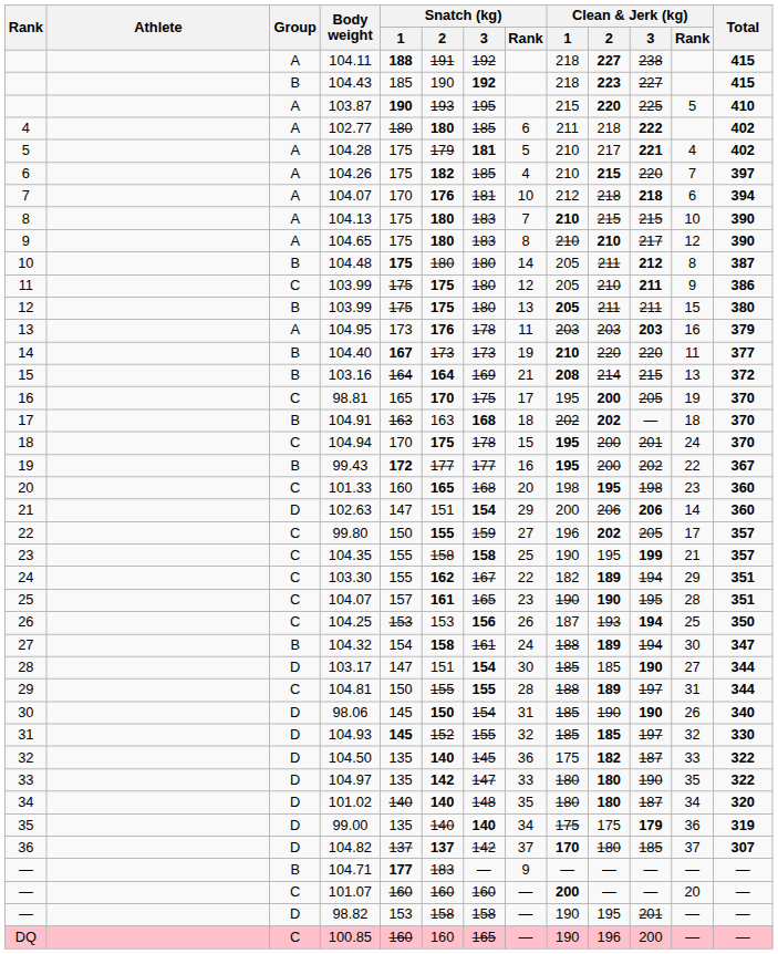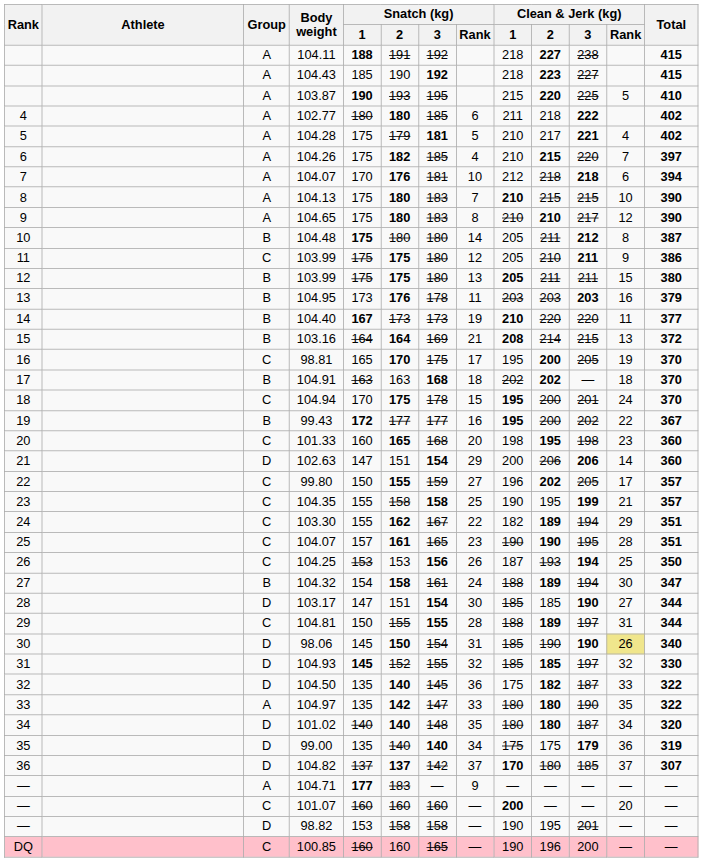 <table class = "wikitable" style="text-align:center;">
 <tr>
 <th rowspan=2 width=40>Rank</th>
 <th rowspan=2 width=250>Athlete</th>
 <th rowspan=2 width=50>Group</th>
 <th rowspan=2 width=60>Body weight</th>
 <th colspan=4>Snatch (kg)</th>
 <th colspan=4>Clean & Jerk (kg)</th>
 <th rowspan=2 width=60>Total</th>
 </tr>
 <tr>
 <th width=40>1</th>
 <th width=40>2</th>
 <th width=40>3</th>
 <th width=40>Rank</th>
 <th width=40>1</th>
 <th width=40>2</th>
 <th width=40>3</th>
 <th width=40>Rank</th>
 </tr>
 <tr>
 <td></td>
 <td align=left></td>
 <td>A</td>
 <td>104.11</td>
 <td><strong>188</strong></td>
 <td><s>191 </s></td>
 <td><s>192 </s></td>
 <td></td>
 <td>218</td>
 <td><strong>227</strong></td>
 <td><s>238 </s></td>
 <td></td>
 <td><strong>415</strong></td>
 </tr>
 <tr>
 <td></td>
 <td align=left></td>
-<td>B</td>
+<td>A</td>
 <td>104.43</td>
 <td>185</td>
 <td>190</td>
 <td><strong>192</strong></td>
 <td></td>
 <td>218</td>
 <td><strong>223</strong></td>
 <td><s>227 </s></td>
 <td></td>
 <td><strong>415</strong></td>
 </tr>
 <tr>
 <td></td>
 <td align=left></td>
 <td>A</td>
 <td>103.87</td>
 <td><strong>190</strong></td>
 <td><s>193 </s></td>
 <td><s>195 </s></td>
 <td></td>
 <td>215</td>
 <td><strong>220</strong></td>
 <td><s>225 </s></td>
 <td>5</td>
 <td><strong>410</strong></td>
 </tr>
 <tr>
 <td>4</td>
 <td align=left></td>
 <td>A</td>
 <td>102.77</td>
 <td><s>180 </s></td>
 <td><strong>180</strong></td>
 <td><s>185 </s></td>
 <td>6</td>
 <td>211</td>
 <td>218</td>
 <td><strong>222</strong></td>
 <td></td>
 <td><strong>402</strong></td>
 </tr>
 <tr>
 <td>5</td>
 <td align=left></td>
 <td>A</td>
 <td>104.28</td>
 <td>175</td>
 <td><s>179 </s></td>
 <td><strong>181</strong></td>
 <td>5</td>
 <td>210</td>
 <td>217</td>
 <td><strong>221</strong></td>
 <td>4</td>
 <td><strong>402</strong></td>
 </tr>
 <tr>
 <td>6</td>
 <td align=left></td>
 <td>A</td>
 <td>104.26</td>
 <td>175</td>
 <td><strong>182</strong></td>
 <td><s>185 </s></td>
 <td>4</td>
 <td>210</td>
 <td><strong>215</strong></td>
 <td><s>220 </s></td>
 <td>7</td>
 <td><strong>397</strong></td>
 </tr>
 <tr>
 <td>7</td>
 <td align=left></td>
 <td>A</td>
 <td>104.07</td>
 <td>170</td>
 <td><strong>176</strong></td>
 <td><s>181 </s></td>
 <td>10</td>
 <td>212</td>
 <td><s>218 </s></td>
 <td><strong>218</strong></td>
 <td>6</td>
 <td><strong>394</strong></td>
 </tr>
 <tr>
 <td>8</td>
 <td align=left></td>
 <td>A</td>
 <td>104.13</td>
 <td>175</td>
 <td><strong>180</strong></td>
 <td><s>183 </s></td>
 <td>7</td>
 <td><strong>210</strong></td>
 <td><s>215 </s></td>
 <td><s>215 </s></td>
 <td>10</td>
 <td><strong>390</strong></td>
 </tr>
 <tr>
 <td>9</td>
 <td align=left></td>
 <td>A</td>
 <td>104.65</td>
 <td>175</td>
 <td><strong>180</strong></td>
 <td><s>183 </s></td>
 <td>8</td>
 <td><s>210 </s></td>
 <td><strong>210</strong></td>
 <td><s>217 </s></td>
 <td>12</td>
 <td><strong>390</strong></td>
 </tr>
 <tr>
 <td>10</td>
 <td align=left></td>
 <td>B</td>
 <td>104.48</td>
 <td><strong>175</strong></td>
 <td><s>180 </s></td>
 <td><s>180 </s></td>
 <td>14</td>
 <td>205</td>
 <td><s>211 </s></td>
 <td><strong>212</strong></td>
 <td>8</td>
 <td><strong>387</strong></td>
 </tr>
 <tr>
 <td>11</td>
 <td align=left></td>
 <td>C</td>
 <td>103.99</td>
 <td><s>175 </s></td>
 <td><strong>175</strong></td>
 <td><s>180 </s></td>
 <td>12</td>
 <td>205</td>
 <td><s>210 </s></td>
 <td><strong>211</strong></td>
 <td>9</td>
 <td><strong>386</strong></td>
 </tr>
 <tr>
 <td>12</td>
 <td align=left></td>
 <td>B</td>
 <td>103.99</td>
 <td><s>175 </s></td>
 <td><strong>175</strong></td>
 <td><s>180 </s></td>
 <td>13</td>
 <td><strong>205</strong></td>
 <td><s>211 </s></td>
 <td><s>211 </s></td>
 <td>15</td>
 <td><strong>380</strong></td>
 </tr>
 <tr>
 <td>13</td>
 <td align=left></td>
-<td>A</td>
+<td>B</td>
 <td>104.95</td>
 <td>173</td>
 <td><strong>176</strong></td>
 <td><s>178 </s></td>
 <td>11</td>
 <td><s>203 </s></td>
 <td><s>203 </s></td>
 <td><strong>203</strong></td>
 <td>16</td>
 <td><strong>379</strong></td>
 </tr>
 <tr>
 <td>14</td>
 <td align=left></td>
 <td>B</td>
 <td>104.40</td>
 <td><strong>167</strong></td>
 <td><s>173 </s></td>
 <td><s>173 </s></td>
 <td>19</td>
 <td><strong>210</strong></td>
 <td><s>220 </s></td>
 <td><s>220 </s></td>
 <td>11</td>
 <td><strong>377</strong></td>
 </tr>
 <tr>
 <td>15</td>
 <td align=left></td>
 <td>B</td>
 <td>103.16</td>
 <td><s>164 </s></td>
 <td><strong>164</strong></td>
 <td><s>169 </s></td>
 <td>21</td>
 <td><strong>208</strong></td>
 <td><s>214 </s></td>
 <td><s>215 </s></td>
 <td>13</td>
 <td><strong>372</strong></td>
 </tr>
 <tr>
 <td>16</td>
 <td align=left></td>
 <td>C</td>
 <td>98.81</td>
 <td>165</td>
 <td><strong>170</strong></td>
 <td><s>175 </s></td>
 <td>17</td>
 <td>195</td>
 <td><strong>200</strong></td>
 <td><s>205 </s></td>
 <td>19</td>
 <td><strong>370</strong></td>
 </tr>
 <tr>
 <td>17</td>
 <td align=left></td>
 <td>B</td>
 <td>104.91</td>
 <td><s>163 </s></td>
 <td>163</td>
 <td><strong>168</strong></td>
 <td>18</td>
 <td><s>202 </s></td>
 <td><strong>202</strong></td>
 <td>—</td>
 <td>18</td>
 <td><strong>370</strong></td>
 </tr>
 <tr>
 <td>18</td>
 <td align=left></td>
 <td>C</td>
 <td>104.94</td>
 <td>170</td>
 <td><strong>175</strong></td>
 <td><s>178 </s></td>
 <td>15</td>
 <td><strong>195</strong></td>
 <td><s>200 </s></td>
 <td><s>201 </s></td>
 <td>24</td>
 <td><strong>370</strong></td>
 </tr>
 <tr>
 <td>19</td>
 <td align=left></td>
 <td>B</td>
 <td>99.43</td>
 <td><strong>172</strong></td>
 <td><s>177 </s></td>
 <td><s>177 </s></td>
 <td>16</td>
 <td><strong>195</strong></td>
 <td><s>200 </s></td>
 <td><s>202 </s></td>
 <td>22</td>
 <td><strong>367</strong></td>
 </tr>
 <tr>
 <td>20</td>
 <td align=left></td>
 <td>C</td>
 <td>101.33</td>
 <td>160</td>
 <td><strong>165</strong></td>
 <td><s>168 </s></td>
 <td>20</td>
 <td>198</td>
 <td><strong>195</strong></td>
 <td><s>198 </s></td>
 <td>23</td>
 <td><strong>360</strong></td>
 </tr>
 <tr>
 <td>21</td>
 <td align=left></td>
 <td>D</td>
 <td>102.63</td>
 <td>147</td>
 <td>151</td>
 <td><strong>154</strong></td>
 <td>29</td>
 <td>200</td>
 <td><s>206 </s></td>
 <td><strong>206</strong></td>
 <td>14</td>
 <td><strong>360</strong></td>
 </tr>
 <tr>
 <td>22</td>
 <td align=left></td>
 <td>C</td>
 <td>99.80</td>
 <td>150</td>
 <td><strong>155</strong></td>
 <td><s>159 </s></td>
 <td>27</td>
 <td>196</td>
 <td><strong>202</strong></td>
 <td><s>205 </s></td>
 <td>17</td>
 <td><strong>357</strong></td>
 </tr>
 <tr>
 <td>23</td>
 <td align=left></td>
 <td>C</td>
 <td>104.35</td>
 <td>155</td>
 <td><s>158 </s></td>
 <td><strong>158</strong></td>
 <td>25</td>
 <td>190</td>
 <td>195</td>
 <td><strong>199</strong></td>
 <td>21</td>
 <td><strong>357</strong></td>
 </tr>
 <tr>
 <td>24</td>
 <td align=left></td>
 <td>C</td>
 <td>103.30</td>
 <td>155</td>
 <td><strong>162</strong></td>
 <td><s>167 </s></td>
 <td>22</td>
 <td>182</td>
 <td><strong>189</strong></td>
 <td><s>194 </s></td>
 <td>29</td>
 <td><strong>351</strong></td>
 </tr>
 <tr>
 <td>25</td>
 <td align=left></td>
 <td>C</td>
 <td>104.07</td>
 <td>157</td>
 <td><strong>161</strong></td>
 <td><s>165 </s></td>
 <td>23</td>
 <td><s>190 </s></td>
 <td><strong>190</strong></td>
 <td><s>195 </s></td>
 <td>28</td>
 <td><strong>351</strong></td>
 </tr>
 <tr>
 <td>26</td>
 <td align=left></td>
 <td>C</td>
 <td>104.25</td>
 <td><s>153 </s></td>
 <td>153</td>
 <td><strong>156</strong></td>
 <td>26</td>
 <td>187</td>
 <td><s>193 </s></td>
 <td><strong>194</strong></td>
 <td>25</td>
 <td><strong>350</strong></td>
 </tr>
 <tr>
 <td>27</td>
 <td align=left></td>
 <td>B</td>
 <td>104.32</td>
 <td>154</td>
 <td><strong>158</strong></td>
 <td><s>161 </s></td>
 <td>24</td>
 <td><s>188 </s></td>
 <td><strong>189</strong></td>
 <td><s>194 </s></td>
 <td>30</td>
 <td><strong>347</strong></td>
 </tr>
 <tr>
 <td>28</td>
 <td align=left></td>
 <td>D</td>
 <td>103.17</td>
 <td>147</td>
 <td>151</td>
 <td><strong>154</strong></td>
 <td>30</td>
 <td><s>185 </s></td>
 <td>185</td>
 <td><strong>190</strong></td>
 <td>27</td>
 <td><strong>344</strong></td>
 </tr>
 <tr>
 <td>29</td>
 <td align=left></td>
 <td>C</td>
 <td>104.81</td>
 <td>150</td>
 <td><s>155 </s></td>
 <td><strong>155</strong></td>
 <td>28</td>
 <td><s>188 </s></td>
 <td><strong>189</strong></td>
 <td><s>197 </s></td>
 <td>31</td>
 <td><strong>344</strong></td>
 </tr>
 <tr>
 <td>30</td>
 <td align=left></td>
 <td>D</td>
 <td>98.06</td>
 <td>145</td>
 <td><strong>150</strong></td>
 <td><s>154 </s></td>
 <td>31</td>
 <td><s>185 </s></td>
 <td><s>190 </s></td>
 <td><strong>190</strong></td>
-<td>26</td>
+<td style="background: khaki;">26</td>
 <td><strong>340</strong></td>
 </tr>
 <tr>
 <td>31</td>
 <td align=left></td>
 <td>D</td>
 <td>104.93</td>
 <td><strong>145</strong></td>
 <td><s>152 </s></td>
 <td><s>155 </s></td>
 <td>32</td>
 <td><s>185 </s></td>
 <td><strong>185</strong></td>
 <td><s>197 </s></td>
 <td>32</td>
 <td><strong>330</strong></td>
 </tr>
 <tr>
 <td>32</td>
 <td align=left></td>
 <td>D</td>
 <td>104.50</td>
 <td>135</td>
 <td><strong>140</strong></td>
 <td><s>145 </s></td>
 <td>36</td>
 <td>175</td>
 <td><strong>182</strong></td>
 <td><s>187 </s></td>
 <td>33</td>
 <td><strong>322</strong></td>
 </tr>
 <tr>
 <td>33</td>
 <td align=left></td>
-<td>D</td>
+<td>A</td>
 <td>104.97</td>
 <td>135</td>
 <td><strong>142</strong></td>
 <td><s>147 </s></td>
 <td>33</td>
 <td><s>180 </s></td>
 <td><strong>180</strong></td>
 <td><s>190 </s></td>
 <td>35</td>
 <td><strong>322</strong></td>
 </tr>
 <tr>
 <td>34</td>
 <td align=left></td>
 <td>D</td>
 <td>101.02</td>
 <td><s>140 </s></td>
 <td><strong>140</strong></td>
 <td><s>148 </s></td>
 <td>35</td>
 <td><s>180 </s></td>
 <td><strong>180</strong></td>
 <td><s>187 </s></td>
 <td>34</td>
 <td><strong>320</strong></td>
 </tr>
 <tr>
 <td>35</td>
 <td align=left></td>
 <td>D</td>
 <td>99.00</td>
 <td>135</td>
 <td><s>140 </s></td>
 <td><strong>140</strong></td>
 <td>34</td>
 <td><s>175 </s></td>
 <td>175</td>
 <td><strong>179</strong></td>
 <td>36</td>
 <td><strong>319</strong></td>
 </tr>
 <tr>
 <td>36</td>
 <td align=left></td>
 <td>D</td>
 <td>104.82</td>
 <td><s>137 </s></td>
 <td><strong>137</strong></td>
 <td><s>142 </s></td>
 <td>37</td>
 <td><strong>170</strong></td>
 <td><s>180 </s></td>
 <td><s>185 </s></td>
 <td>37</td>
 <td><strong>307</strong></td>
 </tr>
 <tr>
 <td>—</td>
 <td align=left></td>
-<td>B</td>
+<td>A</td>
 <td>104.71</td>
 <td><strong>177</strong></td>
 <td><s>183 </s></td>
 <td>—</td>
 <td>9</td>
 <td>—</td>
 <td>—</td>
 <td>—</td>
 <td>—</td>
 <td>—</td>
 </tr>
 <tr>
 <td>—</td>
 <td align=left></td>
 <td>C</td>
 <td>101.07</td>
 <td><s>160 </s></td>
 <td><s>160 </s></td>
 <td><s>160 </s></td>
 <td>—</td>
 <td><strong>200</strong></td>
 <td>—</td>
 <td>—</td>
 <td>20</td>
 <td>—</td>
 </tr>
 <tr>
 <td>—</td>
 <td align=left></td>
 <td>D</td>
 <td>98.82</td>
 <td>153</td>
 <td><s>158 </s></td>
 <td><s>158 </s></td>
 <td>—</td>
 <td>190</td>
 <td>195</td>
 <td><s>201 </s></td>
 <td>—</td>
 <td>—</td>
 </tr>
 <tr bgcolor=pink>
 <td>DQ</td>
 <td align=left></td>
 <td>C</td>
 <td>100.85</td>
 <td><s>160 </s></td>
 <td>160</td>
 <td><s>165 </s></td>
 <td>—</td>
 <td>190</td>
 <td>196</td>
 <td>200</td>
 <td>—</td>
 <td>—</td>
 </tr>
 </table>
